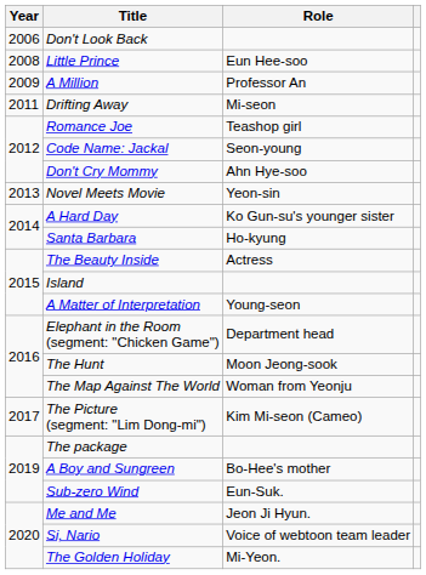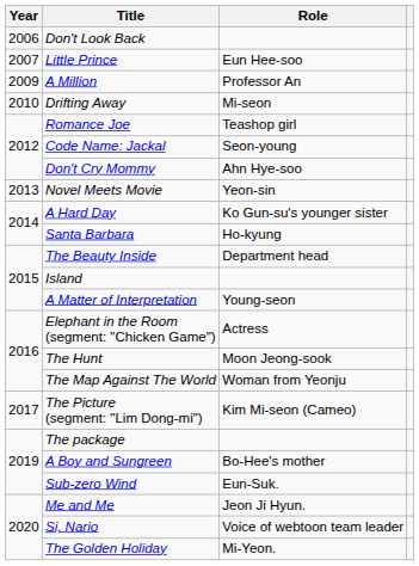 <table class="wikitable plainrowheaders sortable">
 <tr>
 <th scope="col">Year</th>
 <th scope="col">Title</th>
 <th scope="col">Role</th>
 <th scope="col" class="unsortable"></th>
 </tr>
 <tr>
 <td>2006</td>
 <td><em>Don't Look Back</em></td>
 <td></td>
 </tr>
 <tr>
-<td>2008</td>
+<td>2007</td>
 <td><em><a href='#'>Little Prince</a></em></td>
 <td>Eun Hee-soo</td>
 <td></td>
 </tr>
 <tr>
 <td>2009</td>
 <td><em><a href='#'>A Million</a></em></td>
 <td>Professor An</td>
 <td></td>
 </tr>
 <tr>
-<td>2011</td>
+<td>2010</td>
 <td><em>Drifting Away</em></td>
 <td>Mi-seon</td>
 <td></td>
 </tr>
 <tr>
 <td rowspan="3">2012</td>
 <td><em><a href='#'>Romance Joe</a></em></td>
 <td>Teashop girl</td>
 <td></td>
 </tr>
 <tr>
 <td><em><a href='#'>Code Name: Jackal</a></em></td>
 <td>Seon-young</td>
 <td></td>
 </tr>
 <tr>
 <td><em><a href='#'>Don't Cry Mommy</a></em></td>
 <td>Ahn Hye-soo</td>
 <td></td>
 </tr>
 <tr>
 <td>2013</td>
 <td><em>Novel Meets Movie</em></td>
 <td>Yeon-sin</td>
 <td></td>
 </tr>
 <tr>
 <td rowspan="2">2014</td>
 <td><em><a href='#'>A Hard Day</a></em></td>
 <td>Ko Gun-su's younger sister</td>
 <td></td>
 </tr>
 <tr>
 <td><em><a href='#'>Santa Barbara</a></em></td>
 <td>Ho-kyung</td>
 <td></td>
 </tr>
 <tr>
 <td rowspan="3">2015</td>
 <td><em><a href='#'>The Beauty Inside</a></em></td>
-<td>Actress</td>
+<td>Department head</td>
 <td></td>
 </tr>
 <tr>
 <td><em>Island</em></td>
 <td></td>
 </tr>
 <tr>
 <td><em><a href='#'>A Matter of Interpretation</a></em></td>
 <td>Young-seon</td>
 <td></td>
 </tr>
 <tr>
 <td rowspan="3">2016</td>
 <td><em>Elephant in the Room</em><br>(segment: "Chicken Game")</td>
-<td>Department head</td>
+<td>Actress</td>
 <td></td>
 </tr>
 <tr>
 <td><em>The Hunt</em></td>
 <td>Moon Jeong-sook</td>
 <td></td>
 </tr>
 <tr>
 <td><em>The Map Against The World</em></td>
 <td>Woman from Yeonju</td>
 <td></td>
 </tr>
 <tr>
 <td>2017</td>
 <td><em>The Picture</em><br>(segment: "Lim Dong-mi")</td>
 <td>Kim Mi-seon (Cameo)</td>
 <td></td>
 </tr>
 <tr>
 <td rowspan="3">2019</td>
 <td><em>The package</em></td>
 <td></td>
 </tr>
 <tr>
 <td><em><a href='#'>A Boy and Sungreen</a> </em></td>
 <td>Bo-Hee's mother</td>
 <td></td>
 </tr>
 <tr>
 <td><em><a href='#'>Sub-zero Wind</a> </em></td>
 <td>Eun-Suk.</td>
 <td></td>
 </tr>
 <tr>
 <td rowspan="3">2020</td>
 <td><em><a href='#'>Me and Me</a> </em></td>
 <td>Jeon Ji Hyun.</td>
 <td></td>
 </tr>
 <tr>
 <td><em><a href='#'>Si, Nario</a> </em></td>
 <td>Voice of webtoon team leader</td>
 <td></td>
 </tr>
 <tr>
 <td><em><a href='#'>The Golden Holiday</a> </em></td>
 <td>Mi-Yeon.</td>
 <td></td>
 </tr>
 </table>
